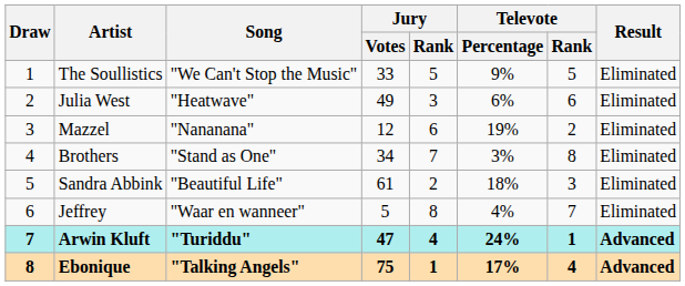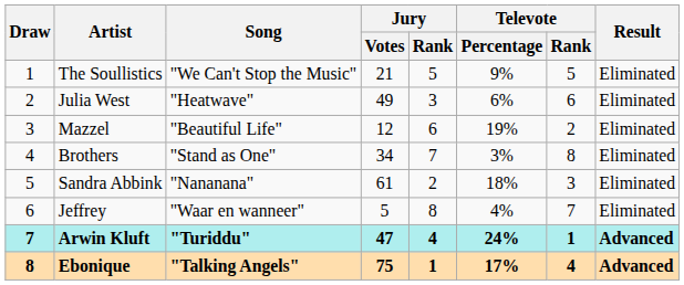 <table class="sortable wikitable" style="margin: 1em auto 1em auto; text-align:center">
 <tr>
 <th rowspan="2">Draw</th>
 <th rowspan="2">Artist</th>
 <th rowspan="2">Song</th>
 <th colspan="2">Jury</th>
 <th colspan="2">Televote</th>
 <th rowspan="2">Result</th>
 </tr>
 <tr>
 <th>Votes</th>
 <th>Rank</th>
 <th>Percentage</th>
 <th>Rank</th>
 </tr>
 <tr>
 <td>1</td>
 <td align="left" data-sort-value="Soullistics, The">The Soullistics</td>
 <td align="left">"We Can't Stop the Music"</td>
-<td>33</td>
+<td>21</td>
 <td>5</td>
 <td>9%</td>
 <td>5</td>
 <td align="left">Eliminated</td>
 </tr>
 <tr>
 <td>2</td>
 <td align="left">Julia West</td>
 <td align="left">"Heatwave"</td>
 <td>49</td>
 <td>3</td>
 <td>6%</td>
 <td>6</td>
 <td align="left">Eliminated</td>
 </tr>
 <tr>
 <td>3</td>
 <td align="left">Mazzel</td>
-<td align="left">"Nananana"</td>
+<td align="left">"Beautiful Life"</td>
 <td>12</td>
 <td>6</td>
 <td>19%</td>
 <td>2</td>
 <td align="left">Eliminated</td>
 </tr>
 <tr>
 <td>4</td>
 <td align="left">Brothers</td>
 <td align="left">"Stand as One"</td>
 <td>34</td>
 <td>7</td>
 <td>3%</td>
 <td>8</td>
 <td align="left">Eliminated</td>
 </tr>
 <tr>
 <td>5</td>
 <td align="left">Sandra Abbink</td>
-<td align="left">"Beautiful Life"</td>
+<td align="left">"Nananana"</td>
 <td>61</td>
 <td>2</td>
 <td>18%</td>
 <td>3</td>
 <td align="left">Eliminated</td>
 </tr>
 <tr>
 <td>6</td>
 <td align="left">Jeffrey</td>
 <td align="left">"Waar en wanneer"</td>
 <td>5</td>
 <td>8</td>
 <td>4%</td>
 <td>7</td>
 <td align="left">Eliminated</td>
 </tr>
 <tr style="font-weight:bold; background:paleturquoise;">
 <td>7</td>
 <td align="left">Arwin Kluft</td>
 <td align="left">"Turiddu"</td>
 <td>47</td>
 <td>4</td>
 <td>24%</td>
 <td>1</td>
 <td align="left">Advanced</td>
 </tr>
 <tr style="font-weight:bold; background:navajowhite;">
 <td>8</td>
 <td align="left">Ebonique</td>
 <td align="left">"Talking Angels"</td>
 <td>75</td>
 <td>1</td>
 <td>17%</td>
 <td>4</td>
 <td align="left">Advanced</td>
 </tr>
 </table>
